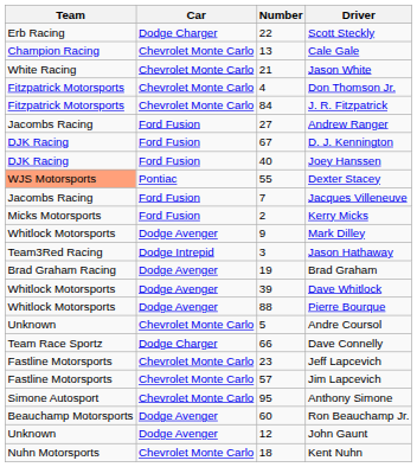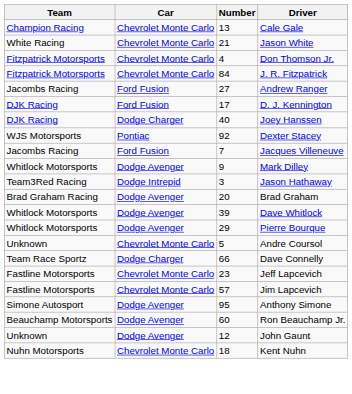 <table class="wikitable" style="font-size: 95%;">
 <tr>
 <th>Team</th>
 <th>Car</th>
 <th>Number</th>
 <th>Driver</th>
-</tr>
-<tr>
-<td>Erb Racing</td>
-<td><a href='#'>Dodge Charger</a></td>
-<td>22</td>
-<td><a href='#'>Scott Steckly</a></td>
 </tr>
 <tr>
 <td><a href='#'>Champion Racing</a></td>
 <td><a href='#'>Chevrolet Monte Carlo</a></td>
 <td>13</td>
 <td><a href='#'>Cale Gale</a></td>
 </tr>
 <tr>
 <td>White Racing</td>
 <td><a href='#'>Chevrolet Monte Carlo</a></td>
 <td>21</td>
 <td><a href='#'>Jason White</a></td>
 </tr>
 <tr>
 <td><a href='#'>Fitzpatrick Motorsports</a></td>
 <td><a href='#'>Chevrolet Monte Carlo</a></td>
 <td>4</td>
 <td><a href='#'>Don Thomson Jr.</a></td>
 </tr>
 <tr>
 <td><a href='#'>Fitzpatrick Motorsports</a></td>
 <td><a href='#'>Chevrolet Monte Carlo</a></td>
 <td>84</td>
 <td><a href='#'>J. R. Fitzpatrick</a></td>
 </tr>
 <tr>
 <td>Jacombs Racing</td>
 <td><a href='#'>Ford Fusion</a></td>
 <td>27</td>
 <td><a href='#'>Andrew Ranger</a></td>
 </tr>
 <tr>
 <td><a href='#'>DJK Racing</a></td>
 <td><a href='#'>Ford Fusion</a></td>
-<td>67</td>
+<td>17</td>
 <td><a href='#'>D. J. Kennington</a></td>
 </tr>
 <tr>
 <td><a href='#'>DJK Racing</a></td>
-<td><a href='#'>Ford Fusion</a></td>
+<td><a href='#'>Dodge Charger</a></td>
 <td>40</td>
 <td><a href='#'>Joey Hanssen</a></td>
 </tr>
 <tr>
-<td style="background: lightsalmon;">WJS Motorsports</td>
+<td>WJS Motorsports</td>
 <td><a href='#'>Pontiac</a></td>
-<td>55</td>
+<td>92</td>
 <td><a href='#'>Dexter Stacey</a></td>
 </tr>
 <tr>
 <td>Jacombs Racing</td>
 <td><a href='#'>Ford Fusion</a></td>
 <td>7</td>
 <td><a href='#'>Jacques Villeneuve</a></td>
-</tr>
-<tr>
-<td>Micks Motorsports</td>
-<td><a href='#'>Ford Fusion</a></td>
-<td>2</td>
-<td><a href='#'>Kerry Micks</a></td>
 </tr>
 <tr>
 <td>Whitlock Motorsports</td>
 <td><a href='#'>Dodge Avenger</a></td>
 <td>9</td>
 <td><a href='#'>Mark Dilley</a></td>
 </tr>
 <tr>
 <td>Team3Red Racing</td>
 <td><a href='#'>Dodge Intrepid</a></td>
 <td>3</td>
 <td><a href='#'>Jason Hathaway</a></td>
 </tr>
 <tr>
 <td>Brad Graham Racing</td>
 <td><a href='#'>Dodge Avenger</a></td>
-<td>19</td>
+<td>20</td>
 <td>Brad Graham</td>
 </tr>
 <tr>
 <td>Whitlock Motorsports</td>
 <td><a href='#'>Dodge Avenger</a></td>
 <td>39</td>
 <td><a href='#'>Dave Whitlock</a></td>
 </tr>
 <tr>
 <td>Whitlock Motorsports</td>
 <td><a href='#'>Dodge Avenger</a></td>
-<td>88</td>
+<td>29</td>
 <td><a href='#'>Pierre Bourque</a></td>
 </tr>
 <tr>
 <td>Unknown</td>
 <td><a href='#'>Chevrolet Monte Carlo</a></td>
 <td>5</td>
 <td>Andre Coursol</td>
 </tr>
 <tr>
 <td>Team Race Sportz</td>
 <td><a href='#'>Dodge Charger</a></td>
 <td>66</td>
 <td>Dave Connelly</td>
 </tr>
 <tr>
 <td>Fastline Motorsports</td>
 <td><a href='#'>Chevrolet Monte Carlo</a></td>
 <td>23</td>
 <td>Jeff Lapcevich</td>
 </tr>
 <tr>
 <td>Fastline Motorsports</td>
 <td><a href='#'>Chevrolet Monte Carlo</a></td>
 <td>57</td>
 <td>Jim Lapcevich</td>
 </tr>
 <tr>
 <td>Simone Autosport</td>
-<td><a href='#'>Chevrolet Monte Carlo</a></td>
+<td><a href='#'>Dodge Avenger</a></td>
 <td>95</td>
 <td>Anthony Simone</td>
 </tr>
 <tr>
 <td>Beauchamp Motorsports</td>
 <td><a href='#'>Dodge Avenger</a></td>
 <td>60</td>
 <td>Ron Beauchamp Jr.</td>
 </tr>
 <tr>
 <td>Unknown</td>
 <td><a href='#'>Dodge Avenger</a></td>
 <td>12</td>
 <td>John Gaunt</td>
 </tr>
 <tr>
 <td>Nuhn Motorsports</td>
 <td><a href='#'>Chevrolet Monte Carlo</a></td>
 <td>18</td>
 <td>Kent Nuhn</td>
 </tr>
 </table>
